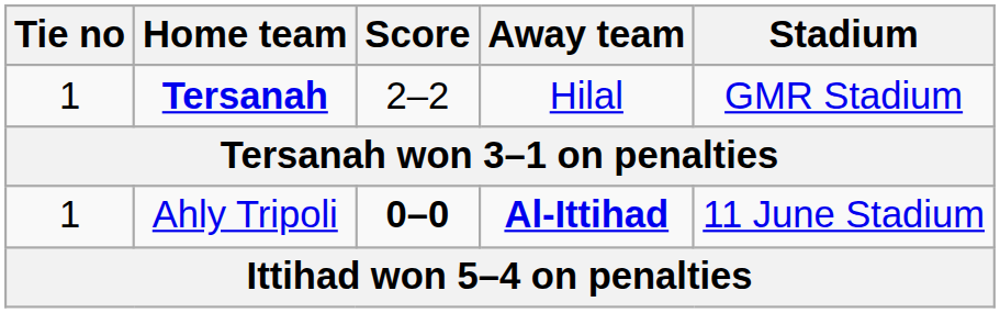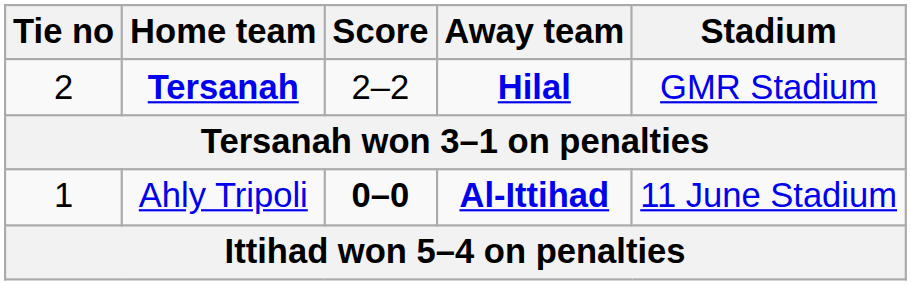 <table class="wikitable" style="text-align: center">
 <tr>
 <th>Tie no</th>
 <th>Home team</th>
 <th>Score</th>
 <th>Away team</th>
 <th>Stadium</th>
 </tr>
 <tr>
-<td>1</td>
+<td>2</td>
 <td><strong><a href='#'>Tersanah</a></strong></td>
 <td>2–2</td>
-<td><a href='#'>Hilal</a></td>
+<td><strong><a href='#'>Hilal</a></strong></td>
 <td><a href='#'>GMR Stadium</a></td>
 </tr>
 <tr>
 <th colspan=5>Tersanah won 3–1 on penalties</th>
 </tr>
 <tr>
 <td>1</td>
 <td><a href='#'>Ahly Tripoli</a></td>
 <td><strong>0–0</strong></td>
 <td><strong><a href='#'>Al-Ittihad</a></strong></td>
 <td><a href='#'>11 June Stadium</a></td>
 </tr>
 <tr>
 <th colspan=5>Ittihad won 5–4 on penalties</th>
 </tr>
 </table>
